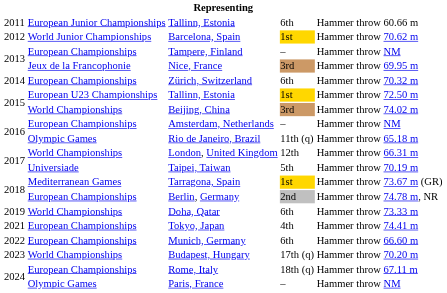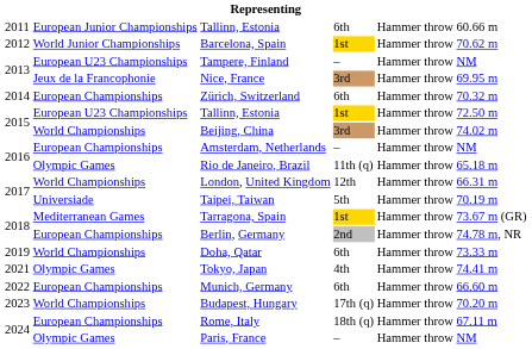 <table>
 <tr>
 <th colspan="6">Representing </th>
 </tr>
 <tr>
 <td>2011</td>
 <td><a href='#'>European Junior Championships</a></td>
 <td><a href='#'>Tallinn, Estonia</a></td>
 <td>6th</td>
 <td>Hammer throw</td>
 <td>60.66 m</td>
 </tr>
 <tr>
 <td>2012</td>
 <td><a href='#'>World Junior Championships</a></td>
 <td><a href='#'>Barcelona, Spain</a></td>
 <td bgcolor=gold>1st</td>
 <td>Hammer throw</td>
 <td><a href='#'>70.62 m</a></td>
 </tr>
 <tr>
 <td rowspan=2>2013</td>
-<td><a href='#'>European Championships</a></td>
+<td><a href='#'>European U23 Championships</a></td>
 <td><a href='#'>Tampere, Finland</a></td>
 <td>–</td>
 <td>Hammer throw</td>
 <td><a href='#'>NM</a></td>
 </tr>
 <tr>
 <td><a href='#'>Jeux de la Francophonie</a></td>
 <td><a href='#'>Nice, France</a></td>
 <td bgcolor=cc9966>3rd</td>
 <td>Hammer throw</td>
 <td><a href='#'>69.95 m</a></td>
 </tr>
 <tr>
 <td>2014</td>
 <td><a href='#'>European Championships</a></td>
 <td><a href='#'>Zürich, Switzerland</a></td>
 <td>6th</td>
 <td>Hammer throw</td>
 <td><a href='#'>70.32 m</a></td>
 </tr>
 <tr>
 <td rowspan=2>2015</td>
 <td><a href='#'>European U23 Championships</a></td>
 <td><a href='#'>Tallinn, Estonia</a></td>
 <td bgcolor=gold>1st</td>
 <td>Hammer throw</td>
 <td><a href='#'>72.50 m</a></td>
 </tr>
 <tr>
 <td><a href='#'>World Championships</a></td>
 <td><a href='#'>Beijing, China</a></td>
 <td bgcolor="cc9966">3rd</td>
 <td>Hammer throw</td>
 <td><a href='#'>74.02 m</a></td>
 </tr>
 <tr>
 <td rowspan=2>2016</td>
 <td><a href='#'>European Championships</a></td>
 <td><a href='#'>Amsterdam, Netherlands</a></td>
 <td>–</td>
 <td>Hammer throw</td>
 <td><a href='#'>NM</a></td>
 </tr>
 <tr>
 <td><a href='#'>Olympic Games</a></td>
 <td><a href='#'>Rio de Janeiro, Brazil</a></td>
 <td>11th (q)</td>
 <td>Hammer throw</td>
 <td><a href='#'>65.18 m</a></td>
 </tr>
 <tr>
 <td rowspan=2>2017</td>
 <td><a href='#'>World Championships</a></td>
 <td><a href='#'>London</a>, <a href='#'>United Kingdom</a></td>
 <td>12th</td>
 <td>Hammer throw</td>
 <td><a href='#'>66.31 m</a></td>
 </tr>
 <tr>
 <td><a href='#'>Universiade</a></td>
 <td><a href='#'>Taipei, Taiwan</a></td>
 <td>5th</td>
 <td>Hammer throw</td>
 <td><a href='#'>70.19 m</a></td>
 </tr>
 <tr>
 <td rowspan=2>2018</td>
 <td><a href='#'>Mediterranean Games</a></td>
 <td><a href='#'>Tarragona, Spain</a></td>
 <td bgcolor=gold>1st</td>
 <td>Hammer throw</td>
 <td><a href='#'>73.67 m</a> (GR)</td>
 </tr>
 <tr>
 <td><a href='#'>European Championships</a></td>
 <td><a href='#'>Berlin</a>, <a href='#'>Germany</a></td>
 <td bgcolor=silver>2nd</td>
 <td>Hammer throw</td>
 <td><a href='#'>74.78 m</a>, NR</td>
 </tr>
 <tr>
 <td>2019</td>
 <td><a href='#'>World Championships</a></td>
 <td><a href='#'>Doha, Qatar</a></td>
 <td>6th</td>
 <td>Hammer throw</td>
 <td><a href='#'>73.33 m</a></td>
 </tr>
 <tr>
 <td>2021</td>
-<td><a href='#'>European Championships</a></td>
+<td><a href='#'>Olympic Games</a></td>
 <td><a href='#'>Tokyo, Japan</a></td>
 <td>4th</td>
 <td>Hammer throw</td>
 <td><a href='#'>74.41 m</a></td>
 </tr>
 <tr>
 <td>2022</td>
 <td><a href='#'>European Championships</a></td>
 <td><a href='#'>Munich, Germany</a></td>
 <td>6th</td>
 <td>Hammer throw</td>
 <td><a href='#'>66.60 m</a></td>
 </tr>
 <tr>
 <td>2023</td>
 <td><a href='#'>World Championships</a></td>
 <td><a href='#'>Budapest, Hungary</a></td>
 <td>17th (q)</td>
 <td>Hammer throw</td>
 <td><a href='#'>70.20 m</a></td>
 </tr>
 <tr>
 <td rowspan=2>2024</td>
 <td><a href='#'>European Championships</a></td>
 <td><a href='#'>Rome, Italy</a></td>
 <td>18th (q)</td>
 <td>Hammer throw</td>
 <td><a href='#'>67.11 m</a></td>
 </tr>
 <tr>
 <td><a href='#'>Olympic Games</a></td>
 <td><a href='#'>Paris, France</a></td>
 <td>–</td>
 <td>Hammer throw</td>
 <td><a href='#'>NM</a></td>
 </tr>
 </table>
